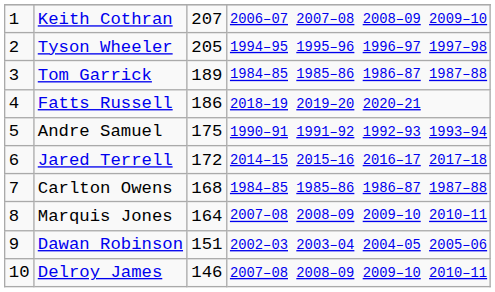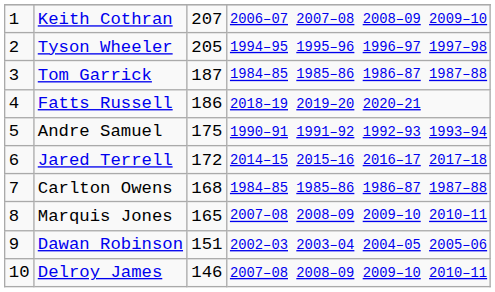 <table class="wikitable">
 <tr>
 </tr>
 <tr>
 <td>1</td>
 <td><a href='#'>Keith Cothran</a></td>
 <td>207</td>
 <td style="font-size:80%;"><a href='#'>2006–07</a> <a href='#'>2007–08</a> <a href='#'>2008–09</a> <a href='#'>2009–10</a></td>
 </tr>
 <tr>
 <td>2</td>
 <td><a href='#'>Tyson Wheeler</a></td>
 <td>205</td>
 <td style="font-size:80%;"><a href='#'>1994–95</a> <a href='#'>1995–96</a> <a href='#'>1996–97</a> <a href='#'>1997–98</a></td>
 </tr>
 <tr>
 <td>3</td>
 <td><a href='#'>Tom Garrick</a></td>
-<td>189</td>
+<td>187</td>
 <td style="font-size:80%;"><a href='#'>1984–85</a> <a href='#'>1985–86</a> <a href='#'>1986–87</a> <a href='#'>1987–88</a></td>
 </tr>
 <tr>
 <td>4</td>
 <td><a href='#'>Fatts Russell</a></td>
 <td>186</td>
 <td style="font-size:80%;"><a href='#'>2018–19</a> <a href='#'>2019–20</a> <a href='#'>2020–21</a></td>
 </tr>
 <tr>
 <td>5</td>
 <td>Andre Samuel</td>
 <td>175</td>
 <td style="font-size:80%;"><a href='#'>1990–91</a> <a href='#'>1991–92</a> <a href='#'>1992–93</a> <a href='#'>1993–94</a></td>
 </tr>
 <tr>
 <td>6</td>
 <td><a href='#'>Jared Terrell</a></td>
 <td>172</td>
 <td style="font-size:80%;"><a href='#'>2014–15</a> <a href='#'>2015–16</a> <a href='#'>2016–17</a> <a href='#'>2017–18</a></td>
 </tr>
 <tr>
 <td>7</td>
 <td>Carlton Owens</td>
 <td>168</td>
 <td style="font-size:80%;"><a href='#'>1984–85</a> <a href='#'>1985–86</a> <a href='#'>1986–87</a> <a href='#'>1987–88</a></td>
 </tr>
 <tr>
 <td>8</td>
 <td>Marquis Jones</td>
-<td>164</td>
+<td>165</td>
 <td style="font-size:80%;"><a href='#'>2007–08</a> <a href='#'>2008–09</a> <a href='#'>2009–10</a> <a href='#'>2010–11</a></td>
 </tr>
 <tr>
 <td>9</td>
 <td><a href='#'>Dawan Robinson</a></td>
 <td>151</td>
 <td style="font-size:80%;"><a href='#'>2002–03</a> <a href='#'>2003–04</a> <a href='#'>2004–05</a> <a href='#'>2005–06</a></td>
 </tr>
 <tr>
 <td>10</td>
 <td><a href='#'>Delroy James</a></td>
 <td>146</td>
 <td style="font-size:80%;"><a href='#'>2007–08</a> <a href='#'>2008–09</a> <a href='#'>2009–10</a> <a href='#'>2010–11</a></td>
 </tr>
 </table>
